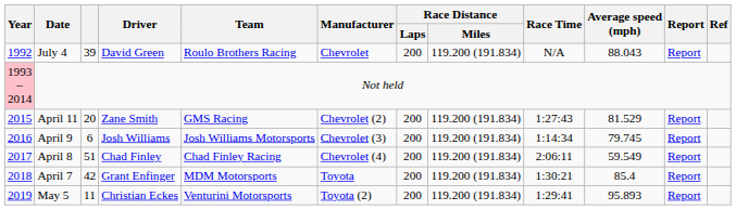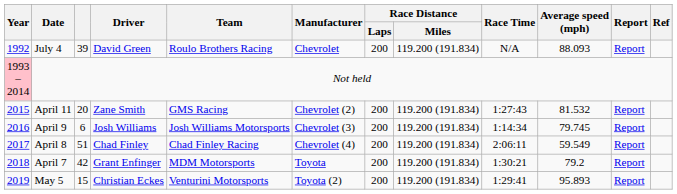 <table class="wikitable">
 <tr>
 <th rowspan=2>Year</th>
 <th rowspan=2>Date</th>
 <th rowspan=2></th>
 <th rowspan=2>Driver</th>
 <th rowspan=2>Team</th>
 <th rowspan=2>Manufacturer</th>
 <th colspan=2>Race Distance</th>
 <th rowspan=2>Race Time</th>
 <th rowspan=2>Average speed<br>(mph)</th>
 <th rowspan=2>Report</th>
 <th rowspan=2>Ref</th>
 </tr>
 <tr>
 <th>Laps</th>
 <th>Miles</th>
 </tr>
 <tr>
 <td><a href='#'>1992</a></td>
 <td>July 4</td>
 <td align="center">39</td>
 <td><a href='#'>David Green</a></td>
 <td><a href='#'>Roulo Brothers Racing</a></td>
 <td><a href='#'>Chevrolet</a></td>
 <td align="center">200</td>
 <td align="center">119.200 (191.834)</td>
 <td align="center">N/A</td>
-<td align="center">88.043</td>
+<td align="center">88.093</td>
 <td><a href='#'>Report</a></td>
 <td align="center"></td>
 </tr>
 <tr>
 <td align=center style="background: pink;">1993<br>–<br>2014</td>
 <td colspan="11" align="center"><em>Not held</em></td>
 </tr>
 <tr>
 <td><a href='#'>2015</a></td>
 <td>April 11</td>
 <td align="center">20</td>
 <td><a href='#'>Zane Smith</a></td>
 <td><a href='#'>GMS Racing</a></td>
 <td><a href='#'>Chevrolet</a> (2)</td>
 <td align="center">200</td>
 <td align="center">119.200 (191.834)</td>
 <td align="center">1:27:43</td>
-<td align="center">81.529</td>
+<td align="center">81.532</td>
 <td><a href='#'>Report</a></td>
 <td align="center"></td>
 </tr>
 <tr>
 <td><a href='#'>2016</a></td>
 <td>April 9</td>
 <td align="center">6</td>
 <td><a href='#'>Josh Williams</a></td>
 <td><a href='#'>Josh Williams Motorsports</a></td>
 <td><a href='#'>Chevrolet</a> (3)</td>
 <td align="center">200</td>
 <td align="center">119.200 (191.834)</td>
 <td align="center">1:14:34</td>
 <td align="center">79.745</td>
 <td><a href='#'>Report</a></td>
 <td align="center"></td>
 </tr>
 <tr>
 <td><a href='#'>2017</a></td>
 <td>April 8</td>
 <td align="center">51</td>
 <td><a href='#'>Chad Finley</a></td>
 <td><a href='#'>Chad Finley Racing</a></td>
 <td><a href='#'>Chevrolet</a> (4)</td>
 <td align="center">200</td>
 <td align="center">119.200 (191.834)</td>
 <td align="center">2:06:11</td>
 <td align="center">59.549</td>
 <td><a href='#'>Report</a></td>
 <td align="center"></td>
 </tr>
 <tr>
 <td><a href='#'>2018</a></td>
 <td>April 7</td>
 <td align="center">42</td>
 <td><a href='#'>Grant Enfinger</a></td>
 <td><a href='#'>MDM Motorsports</a></td>
 <td><a href='#'>Toyota</a></td>
 <td align="center">200</td>
 <td align="center">119.200 (191.834)</td>
 <td align="center">1:30:21</td>
-<td align="center">85.4</td>
+<td align="center">79.2</td>
 <td><a href='#'>Report</a></td>
 <td align="center"></td>
 </tr>
 <tr>
 <td><a href='#'>2019</a></td>
 <td>May 5</td>
-<td align="center">11</td>
+<td align="center">15</td>
 <td><a href='#'>Christian Eckes</a></td>
 <td><a href='#'>Venturini Motorsports</a></td>
 <td><a href='#'>Toyota</a> (2)</td>
 <td align="center">200</td>
 <td align="center">119.200 (191.834)</td>
 <td align="center">1:29:41</td>
 <td align="center">95.893</td>
 <td><a href='#'>Report</a></td>
 <td align="center"></td>
 </tr>
 </table>
